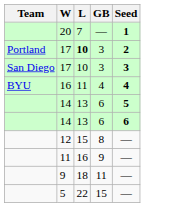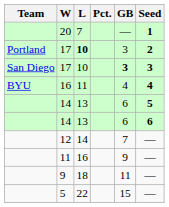 <table class=wikitable>
 <tr>
 <th>Team</th>
 <th>W</th>
 <th>L</th>
+<th>Pct.</th>
 <th>GB</th>
 <th>Seed</th>
 </tr>
 <tr bgcolor="#ccffcc">
 <td></td>
 <td>20</td>
 <td>7</td>
+<td></td>
 <td style="text-align:center;">—</td>
 <td style="text-align:center;"><strong>1</strong></td>
 </tr>
 <tr bgcolor="#ccffcc">
 <td><a href='#'>Portland</a></td>
 <td>17</td>
 <td><strong>10</strong></td>
+<td></td>
 <td style="text-align:center;">3</td>
 <td style="text-align:center;"><strong>2</strong></td>
 </tr>
 <tr bgcolor="#ccffcc">
 <td><a href='#'>San Diego</a></td>
 <td>17</td>
 <td>10</td>
-<td style="text-align:center;">3</td>
+<td></td>
+<td style="text-align:center;"><strong>3</strong></td>
 <td style="text-align:center;"><strong>3</strong></td>
 </tr>
 <tr bgcolor="#ccffcc">
 <td><a href='#'>BYU</a></td>
 <td>16</td>
 <td>11</td>
+<td></td>
 <td style="text-align:center;">4</td>
 <td style="text-align:center;"><strong>4</strong></td>
 </tr>
 <tr bgcolor="#ccffcc">
 <td></td>
 <td>14</td>
 <td>13</td>
+<td></td>
 <td style="text-align:center;">6</td>
 <td style="text-align:center;"><strong>5</strong></td>
 </tr>
 <tr bgcolor="#ccffcc">
 <td></td>
 <td>14</td>
 <td>13</td>
+<td></td>
 <td style="text-align:center;">6</td>
 <td style="text-align:center;"><strong>6</strong></td>
 </tr>
 <tr>
 <td></td>
 <td>12</td>
-<td>15</td>
-<td style="text-align:center;">8</td>
+<td>14</td>
+<td></td>
+<td style="text-align:center;">7</td>
 <td style="text-align:center;">—</td>
 </tr>
 <tr>
 <td></td>
 <td>11</td>
 <td>16</td>
+<td></td>
 <td style="text-align:center;">9</td>
 <td style="text-align:center;">—</td>
 </tr>
 <tr>
 <td></td>
 <td>9</td>
 <td>18</td>
+<td></td>
 <td style="text-align:center;">11</td>
 <td style="text-align:center;">—</td>
 </tr>
 <tr>
 <td></td>
 <td>5</td>
 <td>22</td>
+<td></td>
 <td style="text-align:center;">15</td>
 <td style="text-align:center;">—</td>
 </tr>
 </table>
